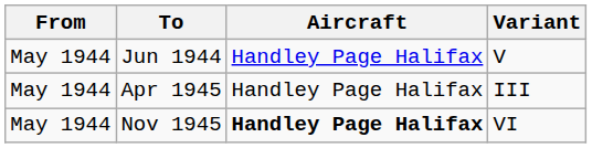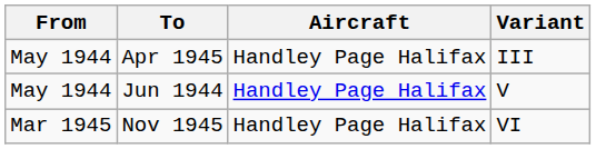 <table class="wikitable">
 <tr>
 <th>From</th>
 <th>To</th>
 <th>Aircraft</th>
 <th>Variant</th>
 </tr>
 <tr>
 <td>May 1944</td>
-<td>Jun 1944</td>
-<td><a href='#'>Handley Page Halifax</a></td>
-<td>V</td>
-</tr>
-<tr>
-<td>May 1944</td>
 <td>Apr 1945</td>
 <td>Handley Page Halifax</td>
 <td>III</td>
 </tr>
 <tr>
 <td>May 1944</td>
+<td>Jun 1944</td>
+<td><a href='#'>Handley Page Halifax</a></td>
+<td>V</td>
+</tr>
+<tr>
+<td>Mar 1945</td>
 <td>Nov 1945</td>
-<td><strong>Handley Page Halifax</strong></td>
+<td>Handley Page Halifax</td>
 <td>VI</td>
 </tr>
 </table>
